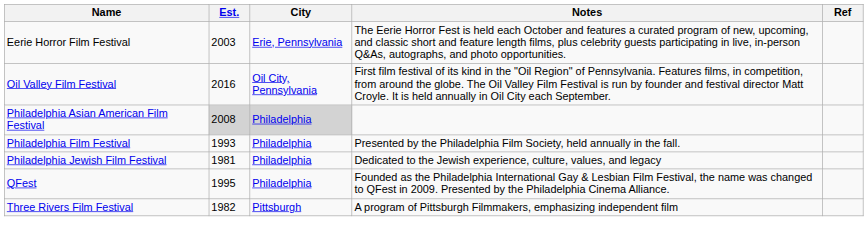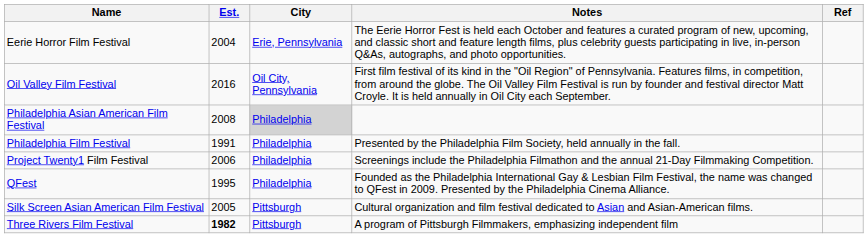 <table class="wikitable sortable" width=100%>
 <tr>
 <th style="width:20%;">Name</th>
 <th style="width:4%;"><a href='#'>Est.</a></th>
 <th style="width:10%;">City</th>
 <th style="width:46%;">Notes</th>
 <th style="width:4%;">Ref</th>
 </tr>
 <tr>
 <td>Eerie Horror Film Festival</td>
-<td>2003</td>
+<td>2004</td>
 <td><a href='#'>Erie, Pennsylvania</a></td>
 <td>The Eerie Horror Fest is held each October and features a curated program of new, upcoming, and classic short and feature length films, plus celebrity guests participating in live, in-person Q&As, autographs, and photo opportunities.</td>
 <td></td>
 </tr>
 <tr>
 <td><a href='#'>Oil Valley Film Festival</a></td>
 <td>2016</td>
 <td><a href='#'>Oil City, Pennsylvania</a></td>
 <td>First film festival of its kind in the "Oil Region" of Pennsylvania. Features films, in competition, from around the globe. The Oil Valley Film Festival is run by founder and festival director Matt Croyle. It is held annually in Oil City each September.</td>
 <td></td>
 </tr>
 <tr>
 <td><a href='#'>Philadelphia Asian American Film Festival</a></td>
-<td style="background: lightgrey;">2008</td>
+<td>2008</td>
 <td style="background: lightgrey;"><a href='#'>Philadelphia</a></td>
 <td></td>
 <td></td>
 </tr>
 <tr>
 <td><a href='#'>Philadelphia Film Festival</a></td>
-<td>1993</td>
+<td>1991</td>
 <td><a href='#'>Philadelphia</a></td>
 <td>Presented by the Philadelphia Film Society, held annually in the fall.</td>
 <td></td>
 </tr>
 <tr>
-<td><a href='#'>Philadelphia Jewish Film Festival</a></td>
-<td>1981</td>
+<td><a href='#'>Project Twenty1</a> Film Festival</td>
+<td>2006</td>
 <td><a href='#'>Philadelphia</a></td>
-<td>Dedicated to the Jewish experience, culture, values, and legacy</td>
+<td>Screenings include the Philadelphia Filmathon and the annual 21-Day Filmmaking Competition.</td>
 <td></td>
 </tr>
 <tr>
 <td><a href='#'>QFest</a></td>
 <td>1995</td>
 <td><a href='#'>Philadelphia</a></td>
 <td>Founded as the Philadelphia International Gay & Lesbian Film Festival, the name was changed to QFest in 2009.  Presented by the Philadelphia Cinema Alliance.</td>
 <td></td>
 </tr>
 <tr>
+<td><a href='#'>Silk Screen Asian American Film Festival</a></td>
+<td>2005</td>
+<td><a href='#'>Pittsburgh</a></td>
+<td>Cultural organization and film festival dedicated to <a href='#'>Asian</a> and Asian-American films.</td>
+<td></td>
+</tr>
+<tr>
 <td><a href='#'>Three Rivers Film Festival</a></td>
-<td>1982</td>
+<td><strong>1982</strong></td>
 <td><a href='#'>Pittsburgh</a></td>
 <td>A program of Pittsburgh Filmmakers, emphasizing independent film</td>
 <td></td>
 </tr>
 </table>
